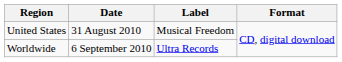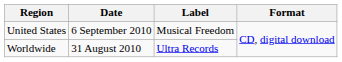 <table class=wikitable>
 <tr>
 <th>Region</th>
 <th>Date</th>
 <th>Label</th>
 <th>Format</th>
 </tr>
 <tr>
 <td>United States</td>
-<td>31 August 2010</td>
+<td>6 September 2010</td>
 <td>Musical Freedom</td>
 <td rowspan="2"><a href='#'>CD</a>, <a href='#'>digital download</a></td>
 </tr>
 <tr>
 <td>Worldwide</td>
-<td>6 September 2010</td>
+<td>31 August 2010</td>
 <td><a href='#'>Ultra Records</a></td>
 </tr>
 </table>
